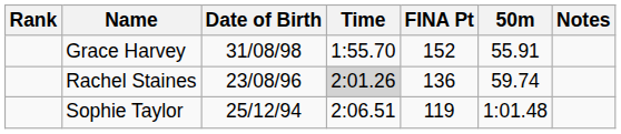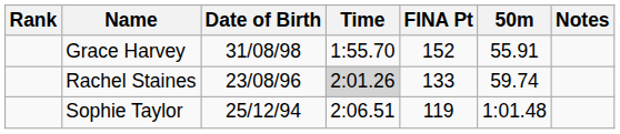 <table class="wikitable sortable" style="text-align:center">
 <tr>
 <th>Rank</th>
 <th>Name</th>
 <th>Date of Birth</th>
 <th>Time</th>
 <th>FINA Pt</th>
 <th>50m</th>
 <th>Notes</th>
 </tr>
 <tr>
 <td></td>
 <td align=left> Grace Harvey</td>
 <td>31/08/98</td>
 <td>1:55.70</td>
 <td>152</td>
 <td>55.91</td>
 <td></td>
 </tr>
 <tr>
 <td></td>
 <td align=left> Rachel Staines</td>
 <td>23/08/96</td>
 <td style="background: lightgrey;">2:01.26</td>
-<td>136</td>
+<td>133</td>
 <td>59.74</td>
 <td></td>
 </tr>
 <tr>
 <td></td>
 <td align=left> Sophie Taylor</td>
 <td>25/12/94</td>
 <td>2:06.51</td>
 <td>119</td>
 <td>1:01.48</td>
 <td></td>
 </tr>
 </table>
